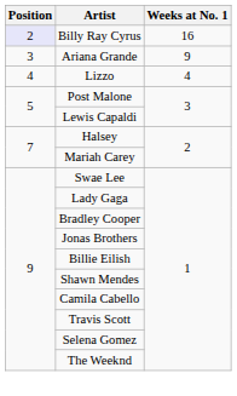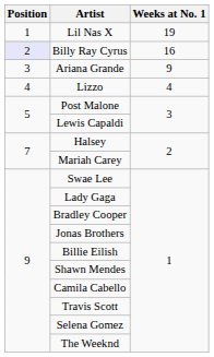 <table class="wikitable plainrowheaders" style="text-align:center;">
 <tr>
 <th>Position</th>
 <th>Artist</th>
 <th>Weeks at No. 1</th>
+</tr>
+<tr>
+<td>1</td>
+<td>Lil Nas X</td>
+<td>19</td>
 </tr>
 <tr>
 <td style="background: lavender;">2</td>
 <td>Billy Ray Cyrus</td>
 <td>16</td>
 </tr>
 <tr>
 <td>3</td>
 <td>Ariana Grande</td>
 <td>9</td>
 </tr>
 <tr>
 <td>4</td>
 <td>Lizzo</td>
 <td>4</td>
 </tr>
 <tr>
 <td rowspan=2>5</td>
 <td>Post Malone</td>
 <td rowspan=2>3</td>
 </tr>
 <tr>
 <td>Lewis Capaldi</td>
 </tr>
 <tr>
 <td rowspan=2>7</td>
 <td>Halsey</td>
 <td rowspan=2>2</td>
 </tr>
 <tr>
 <td>Mariah Carey</td>
 </tr>
 <tr>
 <td rowspan=10>9</td>
 <td>Swae Lee</td>
 <td rowspan=10>1</td>
 </tr>
 <tr>
 <td>Lady Gaga</td>
 </tr>
 <tr>
 <td>Bradley Cooper</td>
 </tr>
 <tr>
 <td>Jonas Brothers</td>
 </tr>
 <tr>
 <td>Billie Eilish</td>
 </tr>
 <tr>
 <td>Shawn Mendes</td>
 </tr>
 <tr>
 <td>Camila Cabello</td>
 </tr>
 <tr>
 <td>Travis Scott</td>
 </tr>
 <tr>
 <td>Selena Gomez</td>
 </tr>
 <tr>
 <td>The Weeknd</td>
 </tr>
 </table>
